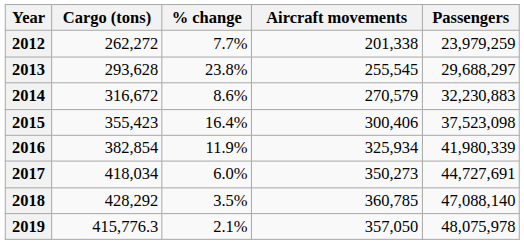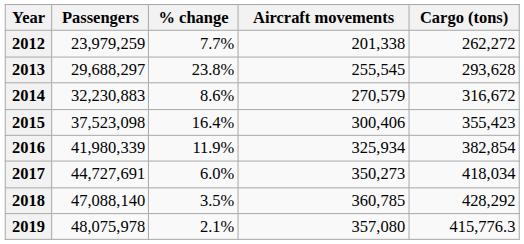 <table class="wikitable" style="text-align:right; width:500px; margin:auto;">
 <tr>
 <th>Year</th>
-<th>Cargo (tons)</th>
+<th>Passengers</th>
 <th>% change</th>
 <th>Aircraft movements</th>
-<th>Passengers</th>
+<th>Cargo (tons)</th>
 </tr>
 <tr>
 <th>2012</th>
-<td>262,272</td>
+<td>23,979,259</td>
 <td>7.7%</td>
 <td>201,338</td>
-<td>23,979,259</td>
+<td>262,272</td>
 </tr>
 <tr>
 <th>2013</th>
-<td>293,628</td>
+<td>29,688,297</td>
 <td>23.8%</td>
 <td>255,545</td>
-<td>29,688,297</td>
+<td>293,628</td>
 </tr>
 <tr>
 <th>2014</th>
-<td>316,672</td>
+<td>32,230,883</td>
 <td>8.6%</td>
 <td>270,579</td>
-<td>32,230,883</td>
+<td>316,672</td>
 </tr>
 <tr>
 <th>2015</th>
-<td>355,423</td>
+<td>37,523,098</td>
 <td>16.4%</td>
 <td>300,406</td>
-<td>37,523,098</td>
+<td>355,423</td>
 </tr>
 <tr>
 <th>2016</th>
-<td>382,854</td>
+<td>41,980,339</td>
 <td>11.9%</td>
 <td>325,934</td>
-<td>41,980,339</td>
+<td>382,854</td>
 </tr>
 <tr>
 <th>2017</th>
-<td>418,034</td>
+<td>44,727,691</td>
 <td>6.0%</td>
 <td>350,273</td>
-<td>44,727,691</td>
+<td>418,034</td>
 </tr>
 <tr>
 <th>2018</th>
-<td>428,292</td>
+<td>47,088,140</td>
 <td>3.5%</td>
 <td>360,785</td>
-<td>47,088,140</td>
+<td>428,292</td>
 </tr>
 <tr>
 <th>2019</th>
+<td>48,075,978</td>
+<td>2.1%</td>
+<td>357,080</td>
 <td>415,776.3</td>
-<td>2.1%</td>
-<td>357,050</td>
-<td>48,075,978</td>
 </tr>
 </table>
